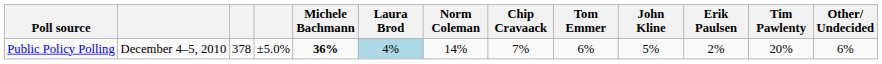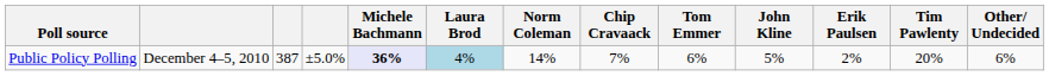 <table class="wikitable" style="text-align:center">
 <tr valign= bottom>
 <th>Poll source</th>
 <th></th>
 <th></th>
 <th></th>
 <th style="width:75px;">Michele<br>Bachmann</th>
 <th style="width:75px;">Laura<br>Brod</th>
 <th style="width:75px;">Norm<br>Coleman</th>
 <th style="width:75px;">Chip<br>Cravaack</th>
 <th style="width:75px;">Tom<br>Emmer</th>
 <th style="width:75px;">John<br>Kline</th>
 <th style="width:75px;">Erik<br>Paulsen</th>
 <th style="width:75px;">Tim<br>Pawlenty</th>
 <th>Other/<br>Undecided</th>
 </tr>
 <tr>
 <td align=left><a href='#'>Public Policy Polling</a></td>
 <td>December 4–5, 2010</td>
-<td>378</td>
+<td>387</td>
 <td>±5.0%</td>
-<td><strong>36%</strong></td>
+<td style="background: lavender;"><strong>36%</strong></td>
 <td style="background: lightblue;">4%</td>
 <td>14%</td>
 <td>7%</td>
 <td>6%</td>
 <td>5%</td>
 <td>2%</td>
 <td>20%</td>
 <td>6%</td>
 </tr>
 </table>
